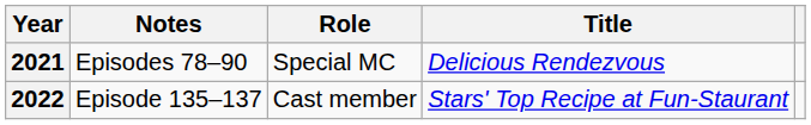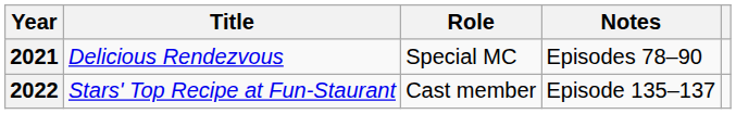 <table class="wikitable plainrowheaders">
 <tr>
 <th scope="col">Year</th>
+<th scope="col">Title</th>
+<th scope="col">Role</th>
 <th scope="col">Notes</th>
-<th scope="col">Role</th>
-<th scope="col">Title</th>
 <th scope="col"></th>
 </tr>
 <tr>
 <th scope="row">2021</th>
+<td><em><a href='#'>Delicious Rendezvous</a></em></td>
+<td>Special MC</td>
 <td>Episodes 78–90</td>
-<td>Special MC</td>
-<td><em><a href='#'>Delicious Rendezvous</a></em></td>
 <td style="text-align:center"></td>
 </tr>
 <tr>
 <th scope="row">2022</th>
+<td><em><a href='#'>Stars' Top Recipe at Fun-Staurant</a></em></td>
+<td>Cast member</td>
 <td>Episode 135–137</td>
-<td>Cast member</td>
-<td><em><a href='#'>Stars' Top Recipe at Fun-Staurant</a></em></td>
 <td style="text-align:center"></td>
 </tr>
 </table>
